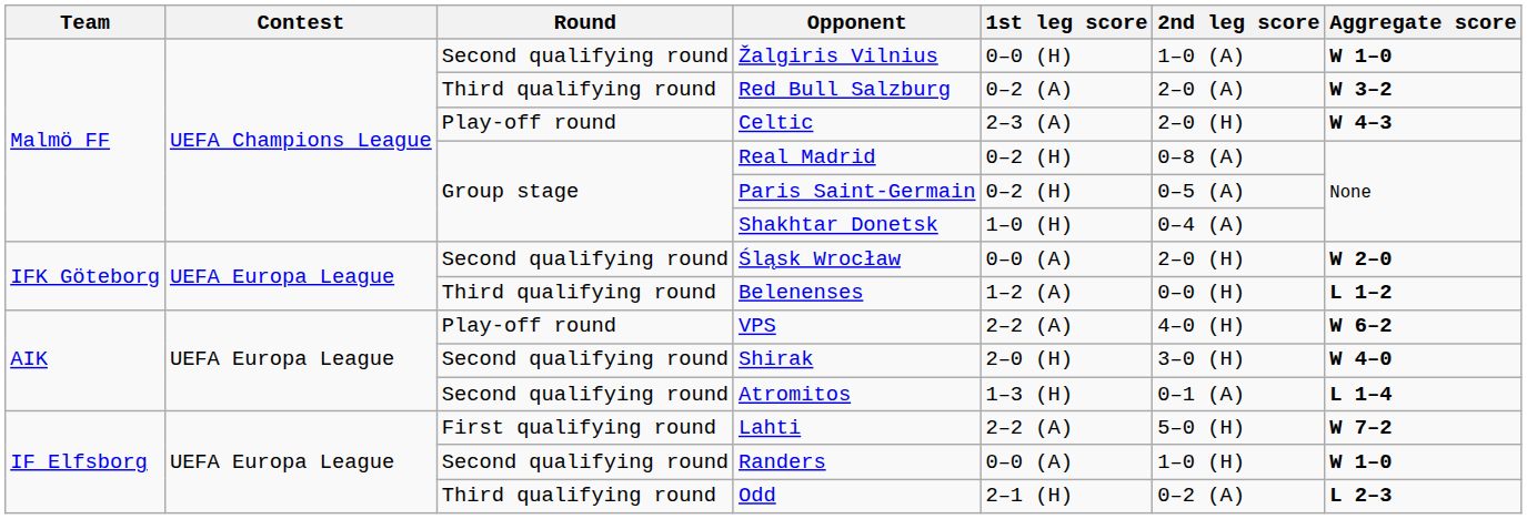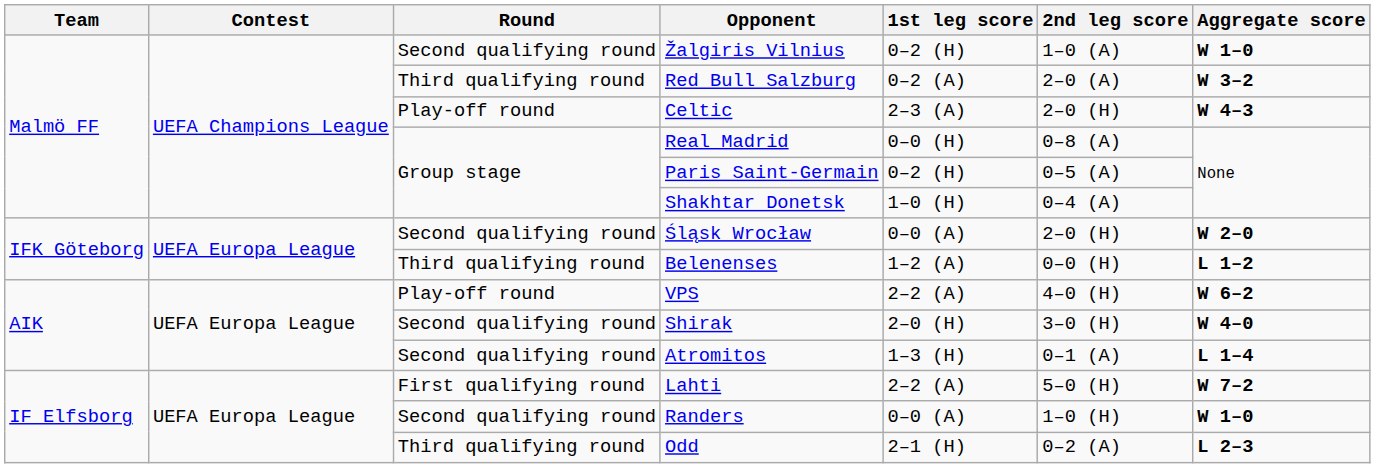 <table class="wikitable" style="text-align: left;">
 <tr>
 <th>Team</th>
 <th>Contest</th>
 <th>Round</th>
 <th>Opponent</th>
 <th>1st leg score</th>
 <th>2nd leg score</th>
 <th>Aggregate score</th>
 </tr>
 <tr>
 <td rowspan=6><a href='#'>Malmö FF</a></td>
 <td rowspan=6><a href='#'>UEFA Champions League</a></td>
 <td>Second qualifying round</td>
 <td> <a href='#'>Žalgiris Vilnius</a></td>
-<td>0–0 (H)</td>
+<td>0–2 (H)</td>
 <td>1–0 (A)</td>
 <td><strong>W 1–0</strong></td>
 </tr>
 <tr>
 <td>Third qualifying round</td>
 <td> <a href='#'>Red Bull Salzburg</a></td>
 <td>0–2 (A)</td>
 <td>2–0 (A)</td>
 <td><strong>W 3–2</strong></td>
 </tr>
 <tr>
 <td>Play-off round</td>
 <td> <a href='#'>Celtic</a></td>
 <td>2–3 (A)</td>
 <td>2–0 (H)</td>
 <td><strong>W 4–3</strong></td>
 </tr>
 <tr>
 <td rowspan=3>Group stage</td>
 <td> <a href='#'>Real Madrid</a></td>
-<td>0–2 (H)</td>
+<td>0–0 (H)</td>
 <td>0–8 (A)</td>
 <td rowspan=3><small>None</small></td>
 </tr>
 <tr>
 <td> <a href='#'>Paris Saint-Germain</a></td>
 <td>0–2 (H)</td>
 <td>0–5 (A)</td>
 </tr>
 <tr>
 <td> <a href='#'>Shakhtar Donetsk</a></td>
 <td>1–0 (H)</td>
 <td>0–4 (A)</td>
 </tr>
 <tr>
 <td rowspan=2><a href='#'>IFK Göteborg</a></td>
 <td rowspan=2><a href='#'>UEFA Europa League</a></td>
 <td>Second qualifying round</td>
 <td> <a href='#'>Śląsk Wrocław</a></td>
 <td>0–0 (A)</td>
 <td>2–0 (H)</td>
 <td><strong>W 2–0</strong></td>
 </tr>
 <tr>
 <td>Third qualifying round</td>
 <td> <a href='#'>Belenenses</a></td>
 <td>1–2 (A)</td>
 <td>0–0 (H)</td>
 <td><strong>L 1–2</strong></td>
 </tr>
 <tr>
 <td rowspan=3><a href='#'>AIK</a></td>
 <td rowspan=3>UEFA Europa League</td>
 <td>Play-off round</td>
 <td> <a href='#'>VPS</a></td>
 <td>2–2 (A)</td>
 <td>4–0 (H)</td>
 <td><strong>W 6–2</strong></td>
 </tr>
 <tr>
 <td>Second qualifying round</td>
 <td> <a href='#'>Shirak</a></td>
 <td>2–0 (H)</td>
 <td>3–0 (H)</td>
 <td><strong>W 4–0</strong></td>
 </tr>
 <tr>
 <td>Second qualifying round</td>
 <td> <a href='#'>Atromitos</a></td>
 <td>1–3 (H)</td>
 <td>0–1 (A)</td>
 <td><strong>L 1–4</strong></td>
 </tr>
 <tr>
 <td rowspan=3><a href='#'>IF Elfsborg</a></td>
 <td rowspan=3>UEFA Europa League</td>
 <td>First qualifying round</td>
 <td> <a href='#'>Lahti</a></td>
 <td>2–2 (A)</td>
 <td>5–0 (H)</td>
 <td><strong>W 7–2</strong></td>
 </tr>
 <tr>
 <td>Second qualifying round</td>
 <td> <a href='#'>Randers</a></td>
 <td>0–0 (A)</td>
 <td>1–0 (H) </td>
 <td><strong>W 1–0</strong></td>
 </tr>
 <tr>
 <td>Third qualifying round</td>
 <td> <a href='#'>Odd</a></td>
 <td>2–1 (H)</td>
 <td>0–2 (A)</td>
 <td><strong>L 2–3</strong></td>
 </tr>
 </table>
